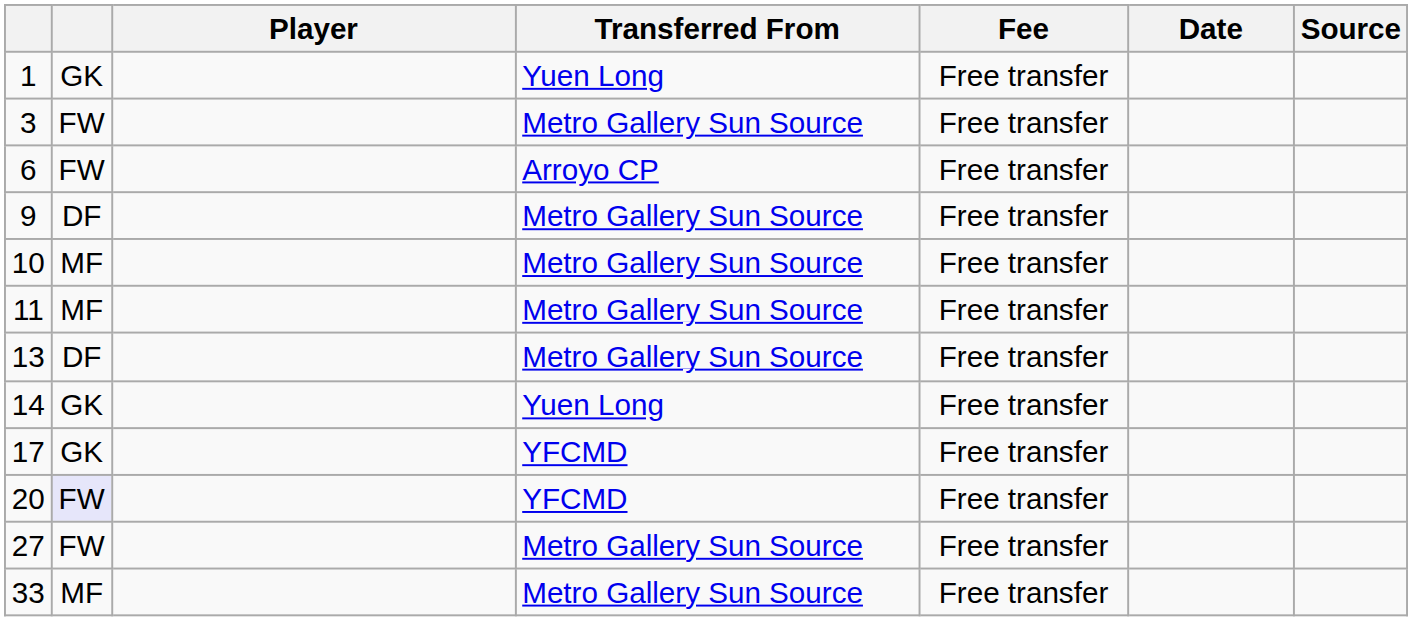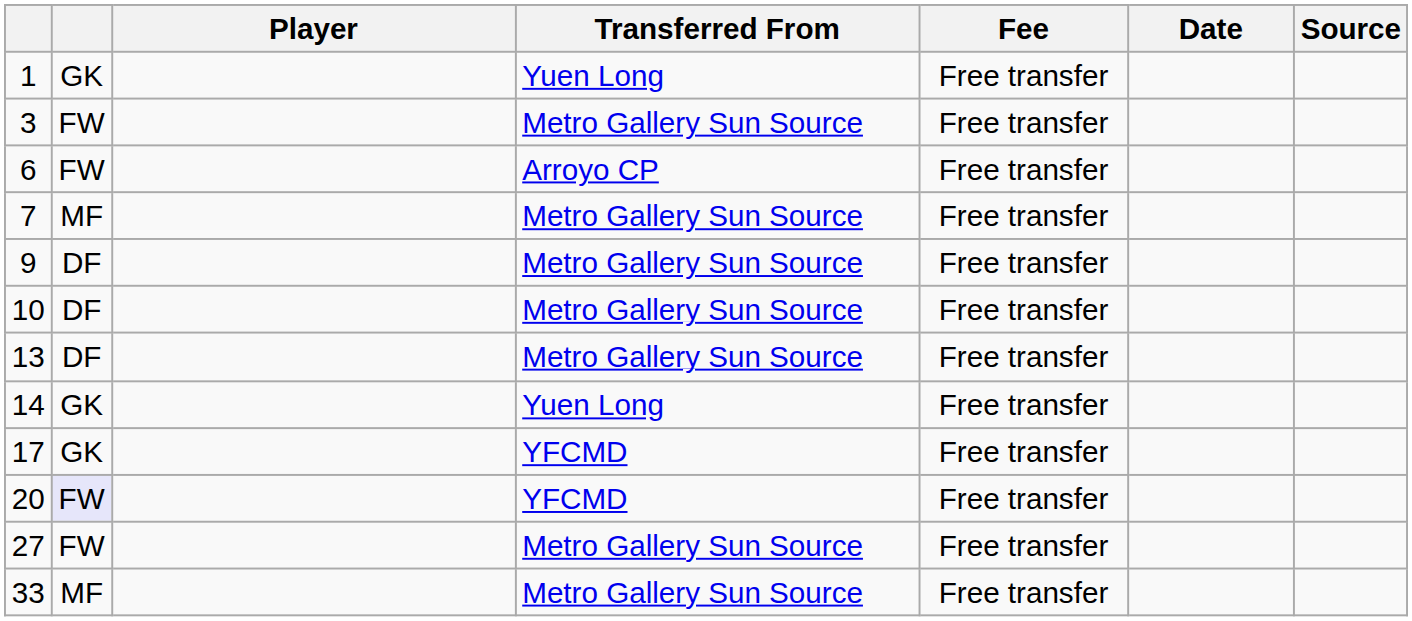 <table class="wikitable plainrowheaders sortable" style="font-size:95%">
 <tr>
 <th></th>
 <th></th>
 <th scope="col" style="width:200px;">Player</th>
 <th scope="col" style="width:200px;">Transferred From</th>
 <th scope="col" style="width:100px;">Fee</th>
 <th scope="col" style="width:78px;">Date</th>
 <th>Source</th>
 </tr>
 <tr>
 <td align=center>1</td>
 <td align=center>GK</td>
 <td></td>
 <td> <a href='#'>Yuen Long</a></td>
 <td align=center>Free transfer</td>
 <td></td>
 <td></td>
 </tr>
 <tr>
 <td align=center>3</td>
 <td align=center>FW</td>
 <td></td>
 <td> <a href='#'>Metro Gallery Sun Source</a></td>
 <td align=center>Free transfer</td>
 <td></td>
 <td></td>
 </tr>
 <tr>
 <td align=center>6</td>
 <td align=center>FW</td>
 <td></td>
 <td> <a href='#'>Arroyo CP</a></td>
 <td align=center>Free transfer</td>
 <td></td>
 <td></td>
 </tr>
 <tr>
+<td align=center>7</td>
+<td align=center>MF</td>
+<td></td>
+<td> <a href='#'>Metro Gallery Sun Source</a></td>
+<td align=center>Free transfer</td>
+<td></td>
+<td></td>
+</tr>
+<tr>
 <td align=center>9</td>
 <td align=center>DF</td>
 <td></td>
 <td> <a href='#'>Metro Gallery Sun Source</a></td>
 <td align=center>Free transfer</td>
 <td></td>
 <td></td>
 </tr>
 <tr>
 <td align=center>10</td>
-<td align=center>MF</td>
-<td></td>
-<td> <a href='#'>Metro Gallery Sun Source</a></td>
-<td align=center>Free transfer</td>
-<td></td>
-<td></td>
-</tr>
-<tr>
-<td align=center>11</td>
-<td align=center>MF</td>
+<td align=center>DF</td>
 <td></td>
 <td> <a href='#'>Metro Gallery Sun Source</a></td>
 <td align=center>Free transfer</td>
 <td></td>
 <td></td>
 </tr>
 <tr>
 <td align=center>13</td>
 <td align=center>DF</td>
 <td></td>
 <td> <a href='#'>Metro Gallery Sun Source</a></td>
 <td align=center>Free transfer</td>
 <td></td>
 <td></td>
 </tr>
 <tr>
 <td align=center>14</td>
 <td align=center>GK</td>
 <td></td>
 <td> <a href='#'>Yuen Long</a></td>
 <td align=center>Free transfer</td>
 <td></td>
 <td></td>
 </tr>
 <tr>
 <td align=center>17</td>
 <td align=center>GK</td>
 <td></td>
 <td> <a href='#'>YFCMD</a></td>
 <td align=center>Free transfer</td>
 <td></td>
 <td></td>
 </tr>
 <tr>
 <td align=center>20</td>
 <td align=center style="background: lavender;">FW</td>
 <td></td>
 <td> <a href='#'>YFCMD</a></td>
 <td align=center>Free transfer</td>
 <td></td>
 <td></td>
 </tr>
 <tr>
 <td align=center>27</td>
 <td align=center>FW</td>
 <td></td>
 <td> <a href='#'>Metro Gallery Sun Source</a></td>
 <td align=center>Free transfer</td>
 <td></td>
 <td></td>
 </tr>
 <tr>
 <td align=center>33</td>
 <td align=center>MF</td>
 <td></td>
 <td> <a href='#'>Metro Gallery Sun Source</a></td>
 <td align=center>Free transfer</td>
 <td></td>
 <td></td>
 </tr>
 </table>
